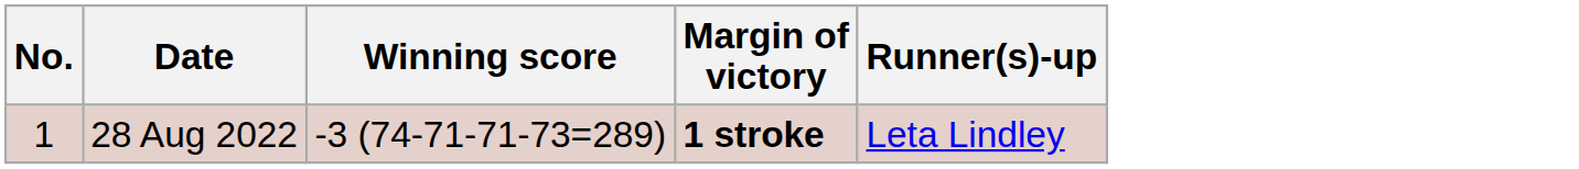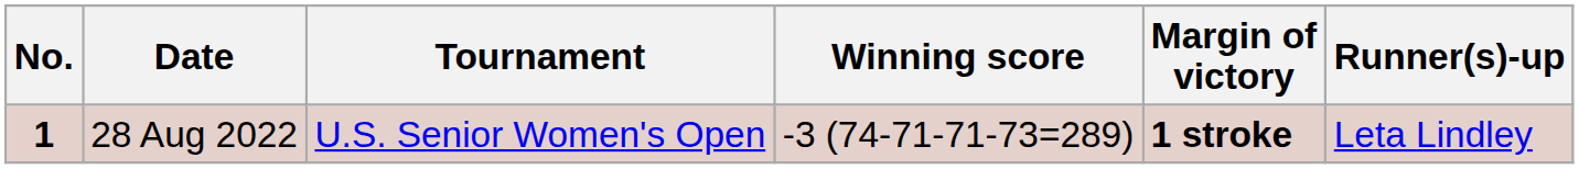 <table class="wikitable" style="font-size:95%;">
 <tr>
 <th>No.</th>
 <th>Date</th>
+<th>Tournament</th>
 <th>Winning score</th>
 <th>Margin of<br>victory</th>
 <th>Runner(s)-up</th>
 </tr>
 <tr style="background:#e5d1cb;">
-<td align=center>1</td>
+<td align=center><strong>1</strong></td>
 <td>28 Aug 2022</td>
+<td><a href='#'>U.S. Senior Women's Open</a></td>
 <td>-3 (74-71-71-73=289)</td>
 <td><strong>1 stroke</strong></td>
 <td> <a href='#'>Leta Lindley</a></td>
 </tr>
 </table>
